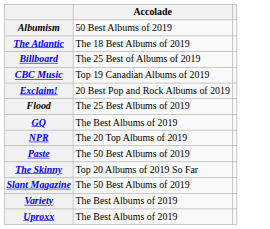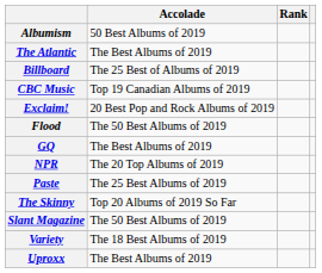 <table class="sortable wikitable plainrowheaders">
 <tr>
 <th></th>
 <th>Accolade</th>
+<th>Rank</th>
 <th class="unsortable"></th>
 </tr>
 <tr>
 <th scope="row"><em>Albumism</em></th>
 <td>50 Best Albums of 2019</td>
 <td></td>
+<td></td>
 </tr>
 <tr>
 <th scope="row"><em><a href='#'>The Atlantic</a></em></th>
-<td>The 18 Best Albums of 2019</td>
+<td>The Best Albums of 2019</td>
+<td></td>
 <td></td>
 </tr>
 <tr>
 <th scope="row"><em><a href='#'>Billboard</a></em></th>
 <td>The 25 Best of Albums of 2019</td>
 <td></td>
+<td></td>
 </tr>
 <tr>
 <th scope="row"><em><a href='#'>CBC Music</a></em></th>
 <td>Top 19 Canadian Albums of 2019</td>
+<td></td>
 <td></td>
 </tr>
 <tr>
 <th scope="row"><em><a href='#'>Exclaim!</a></em></th>
 <td>20 Best Pop and Rock Albums of 2019</td>
 <td></td>
+<td></td>
 </tr>
 <tr>
 <th scope="row"><em>Flood</em></th>
-<td>The 25 Best Albums of 2019</td>
+<td>The 50 Best Albums of 2019</td>
+<td></td>
 <td></td>
 </tr>
 <tr>
 <th scope="row"><em><a href='#'>GQ</a></em></th>
 <td>The Best Albums of 2019</td>
 <td></td>
+<td></td>
 </tr>
 <tr>
 <th scope="row"><em><a href='#'>NPR</a></em></th>
 <td>The 20 Top Albums of 2019</td>
 <td></td>
+<td></td>
 </tr>
 <tr>
 <th scope="row"><em><a href='#'>Paste</a></em></th>
-<td>The 50 Best Albums of 2019</td>
+<td>The 25 Best Albums of 2019</td>
+<td></td>
 <td></td>
 </tr>
 <tr>
 <th scope="row"><em><a href='#'>The Skinny</a></em></th>
 <td>Top 20 Albums of 2019 So Far</td>
 <td></td>
+<td></td>
 </tr>
 <tr>
 <th scope="row"><em><a href='#'>Slant Magazine</a></em></th>
 <td>The 50 Best Albums of 2019</td>
 <td></td>
+<td></td>
 </tr>
 <tr>
 <th scope="row"><em><a href='#'>Variety</a></em></th>
-<td>The Best Albums of 2019</td>
+<td>The 18 Best Albums of 2019</td>
+<td></td>
 <td></td>
 </tr>
 <tr>
 <th scope="row"><em><a href='#'>Uproxx</a></em></th>
 <td>The Best Albums of 2019</td>
 <td></td>
+<td></td>
 </tr>
 </table>
